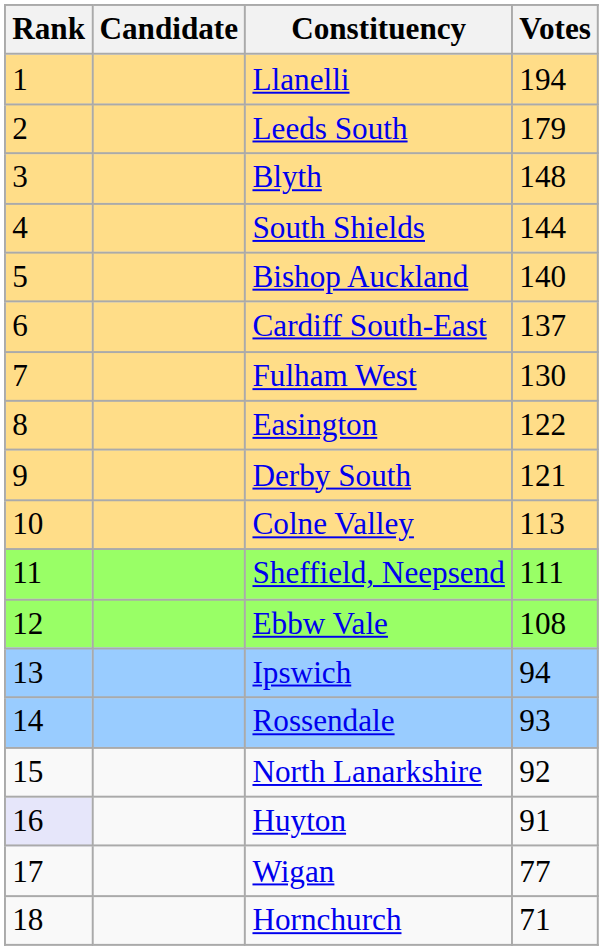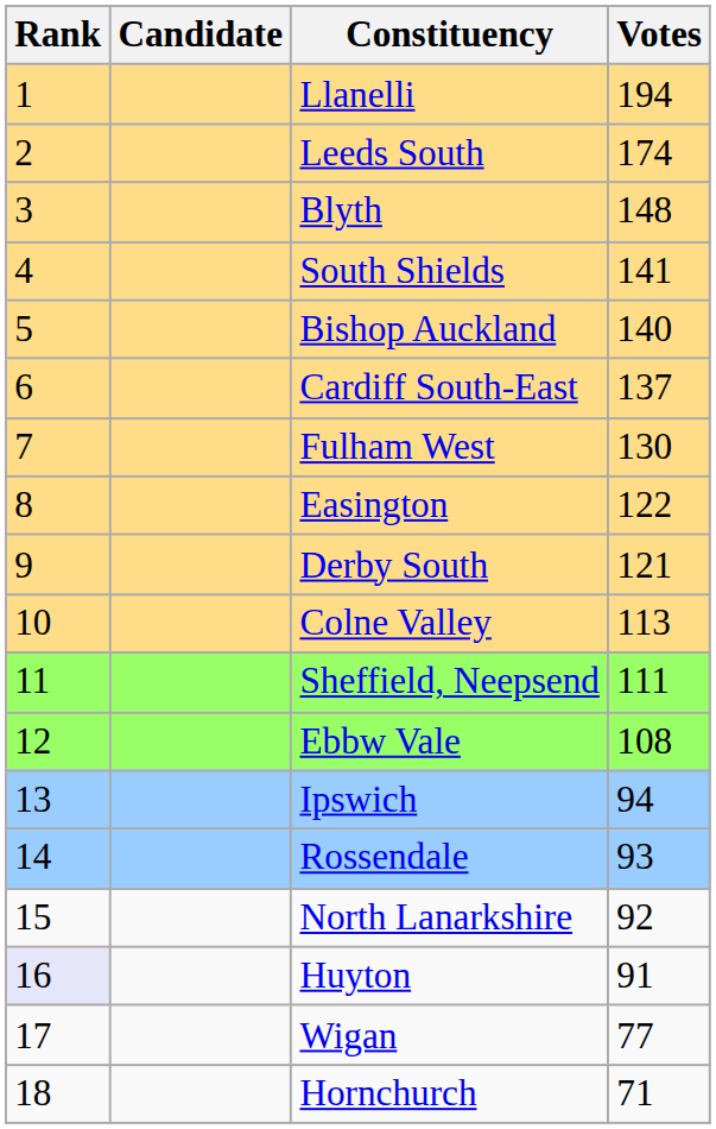 <table class="wikitable sortable">
 <tr>
 <th>Rank<br></th>
 <th>Candidate<br></th>
 <th>Constituency<br></th>
 <th>Votes<br></th>
 </tr>
 <tr bgcolor=ffdd88>
 <td>1</td>
 <td></td>
 <td><a href='#'>Llanelli</a></td>
 <td>194</td>
 </tr>
 <tr bgcolor=ffdd88>
 <td>2</td>
 <td></td>
 <td><a href='#'>Leeds South</a></td>
-<td>179</td>
+<td>174</td>
 </tr>
 <tr bgcolor=ffdd88>
 <td>3</td>
 <td></td>
 <td><a href='#'>Blyth</a></td>
 <td>148</td>
 </tr>
 <tr bgcolor=ffdd88>
 <td>4</td>
 <td></td>
 <td><a href='#'>South Shields</a></td>
-<td>144</td>
+<td>141</td>
 </tr>
 <tr bgcolor=ffdd88>
 <td>5</td>
 <td></td>
 <td><a href='#'>Bishop Auckland</a></td>
 <td>140</td>
 </tr>
 <tr bgcolor=ffdd88>
 <td>6</td>
 <td></td>
 <td><a href='#'>Cardiff South-East</a></td>
 <td>137</td>
 </tr>
 <tr bgcolor=ffdd88>
 <td>7</td>
 <td></td>
 <td><a href='#'>Fulham West</a></td>
 <td>130</td>
 </tr>
 <tr bgcolor=ffdd88>
 <td>8</td>
 <td></td>
 <td><a href='#'>Easington</a></td>
 <td>122</td>
 </tr>
 <tr bgcolor=ffdd88>
 <td>9</td>
 <td></td>
 <td><a href='#'>Derby South</a></td>
 <td>121</td>
 </tr>
 <tr bgcolor=ffdd88>
 <td>10</td>
 <td></td>
 <td><a href='#'>Colne Valley</a></td>
 <td>113</td>
 </tr>
 <tr bgcolor=99ff66>
 <td>11</td>
 <td></td>
 <td><a href='#'>Sheffield, Neepsend</a></td>
 <td>111</td>
 </tr>
 <tr bgcolor=99ff66>
 <td>12</td>
 <td></td>
 <td><a href='#'>Ebbw Vale</a></td>
 <td>108</td>
 </tr>
 <tr bgcolor=99ccff>
 <td>13</td>
 <td></td>
 <td><a href='#'>Ipswich</a></td>
 <td>94</td>
 </tr>
 <tr bgcolor=99ccff>
 <td>14</td>
 <td></td>
 <td><a href='#'>Rossendale</a></td>
 <td>93</td>
 </tr>
 <tr>
 <td>15</td>
 <td></td>
 <td><a href='#'>North Lanarkshire</a></td>
 <td>92</td>
 </tr>
 <tr>
 <td style="background: lavender;">16</td>
 <td></td>
 <td><a href='#'>Huyton</a></td>
 <td>91</td>
 </tr>
 <tr>
 <td>17</td>
 <td></td>
 <td><a href='#'>Wigan</a></td>
 <td>77</td>
 </tr>
 <tr>
 <td>18</td>
 <td></td>
 <td><a href='#'>Hornchurch</a></td>
 <td>71</td>
 </tr>
 </table>
